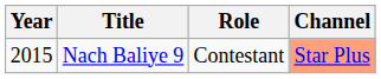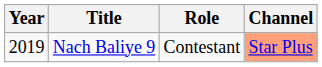 <table class="wikitable sortable">
 <tr>
 <th>Year</th>
 <th>Title</th>
 <th>Role</th>
 <th>Channel</th>
 </tr>
 <tr>
-<td>2015</td>
+<td>2019</td>
 <td><a href='#'>Nach Baliye 9</a></td>
 <td>Contestant</td>
 <td style="background: lightsalmon;"><a href='#'>Star Plus</a></td>
 </tr>
 </table>
